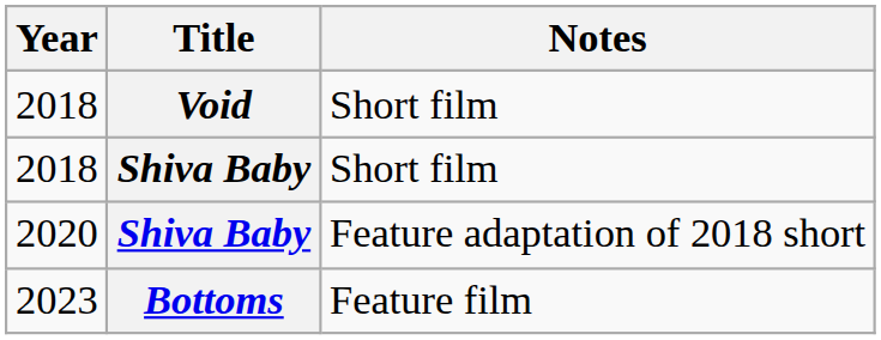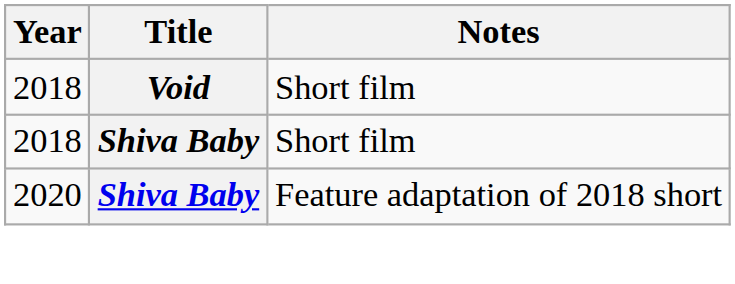 <table class="wikitable sortable plainrowheaders">
 <tr>
 <th scope="col">Year</th>
 <th scope="col">Title</th>
 <th scope="col" class="unsortable">Notes</th>
 </tr>
 <tr>
 <td>2018</td>
 <th scope="row"><em>Void</em></th>
 <td>Short film</td>
 </tr>
 <tr>
 <td>2018</td>
 <th scope="row"><em>Shiva Baby</em></th>
 <td>Short film</td>
 </tr>
 <tr>
 <td>2020</td>
 <th scope="row"><em><a href='#'>Shiva Baby</a></em></th>
 <td>Feature adaptation of 2018 short</td>
 </tr>
-<tr>
-<td>2023</td>
-<th scope="row"><em><a href='#'>Bottoms</a></em></th>
-<td>Feature film</td>
-</tr>
 </table>
